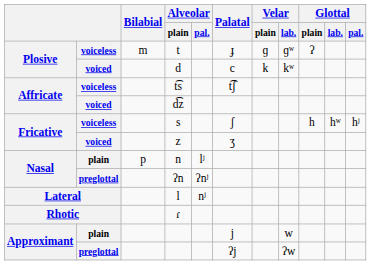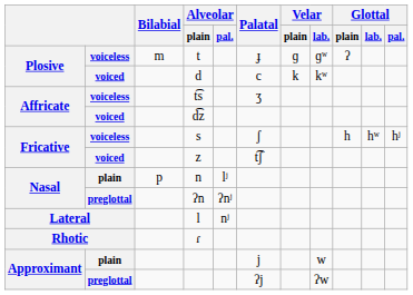 <table class="wikitable IPA" style="text-align:center">
 <tr>
 <th colspan="2" rowspan="2"></th>
 <th rowspan="2"><a href='#'>Bilabial</a></th>
 <th colspan="2"><a href='#'>Alveolar</a></th>
 <th rowspan="2"><a href='#'>Palatal</a></th>
 <th colspan="2"><a href='#'>Velar</a></th>
 <th colspan="3"><a href='#'>Glottal</a></th>
 </tr>
 <tr>
 <th><small>plain</small></th>
 <th><small><a href='#'>pal.</a></small></th>
 <th><small>plain</small></th>
 <th><a href='#'><small>lab.</small></a></th>
 <th><small>plain</small></th>
 <th><a href='#'><small>lab.</small></a></th>
 <th><small><a href='#'>pal.</a></small></th>
 </tr>
 <tr>
 <th rowspan="2"><a href='#'>Plosive</a></th>
 <th><small><a href='#'>voiceless</a></small></th>
 <td>m</td>
 <td>t</td>
 <td></td>
 <td>ɟ</td>
 <td>ɡ</td>
 <td>ɡʷ</td>
 <td>ʔ</td>
 <td></td>
 <td></td>
 </tr>
 <tr>
 <th><a href='#'><small>voiced</small></a></th>
 <td></td>
 <td>d</td>
 <td></td>
 <td>c</td>
 <td>k</td>
 <td>kʷ</td>
 <td></td>
 <td></td>
 <td></td>
 </tr>
 <tr>
 <th rowspan="2"><a href='#'>Affricate</a></th>
 <th><small><a href='#'>voiceless</a></small></th>
 <td></td>
 <td>t͡s</td>
 <td></td>
-<td>t͡ʃ</td>
+<td>ʒ</td>
 <td></td>
 <td></td>
 <td></td>
 <td></td>
 <td></td>
 </tr>
 <tr>
 <th><a href='#'><small>voiced</small></a></th>
 <td></td>
 <td>d͡z</td>
 <td></td>
 <td></td>
 <td></td>
 <td></td>
 <td></td>
 <td></td>
 <td></td>
 </tr>
 <tr align="center">
 <th rowspan="2"><a href='#'>Fricative</a></th>
 <th><small><a href='#'>voiceless</a></small></th>
 <td></td>
 <td>s</td>
 <td></td>
 <td>ʃ</td>
 <td></td>
 <td></td>
 <td>h</td>
 <td>hʷ</td>
 <td>hʲ</td>
 </tr>
 <tr>
 <th><a href='#'><small>voiced</small></a></th>
 <td></td>
 <td>z</td>
 <td></td>
-<td>ʒ</td>
+<td>t͡ʃ</td>
 <td></td>
 <td></td>
 <td></td>
 <td></td>
 <td></td>
 </tr>
 <tr align="center">
 <th rowspan="2"><a href='#'>Nasal</a></th>
 <th><small>plain</small></th>
 <td>p</td>
 <td>n</td>
 <td>lʲ</td>
 <td></td>
 <td></td>
 <td></td>
 <td></td>
 <td></td>
 <td></td>
 </tr>
 <tr>
 <th><small><a href='#'>preglottal</a></small></th>
 <td></td>
 <td>ʔn</td>
 <td>ʔnʲ</td>
 <td></td>
 <td></td>
 <td></td>
 <td></td>
 <td></td>
 <td></td>
 </tr>
 <tr>
 <th colspan="2"><a href='#'>Lateral</a></th>
 <td></td>
 <td>l</td>
 <td>nʲ</td>
 <td></td>
 <td></td>
 <td></td>
 <td></td>
 <td></td>
 <td></td>
 </tr>
 <tr>
 <th colspan="2"><a href='#'>Rhotic</a></th>
 <td></td>
 <td>ɾ</td>
 <td></td>
 <td></td>
 <td></td>
 <td></td>
 <td></td>
 <td></td>
 <td></td>
 </tr>
 <tr align="center">
 <th rowspan="2"><a href='#'>Approximant</a></th>
 <th><small>plain</small></th>
 <td></td>
 <td></td>
 <td></td>
 <td>j</td>
 <td></td>
 <td>w</td>
 <td></td>
 <td></td>
 <td></td>
 </tr>
 <tr>
 <th><small><a href='#'>preglottal</a></small></th>
 <td></td>
 <td></td>
 <td></td>
 <td>ʔj</td>
 <td></td>
 <td>ʔw</td>
 <td></td>
 <td></td>
 <td></td>
 </tr>
 </table>
